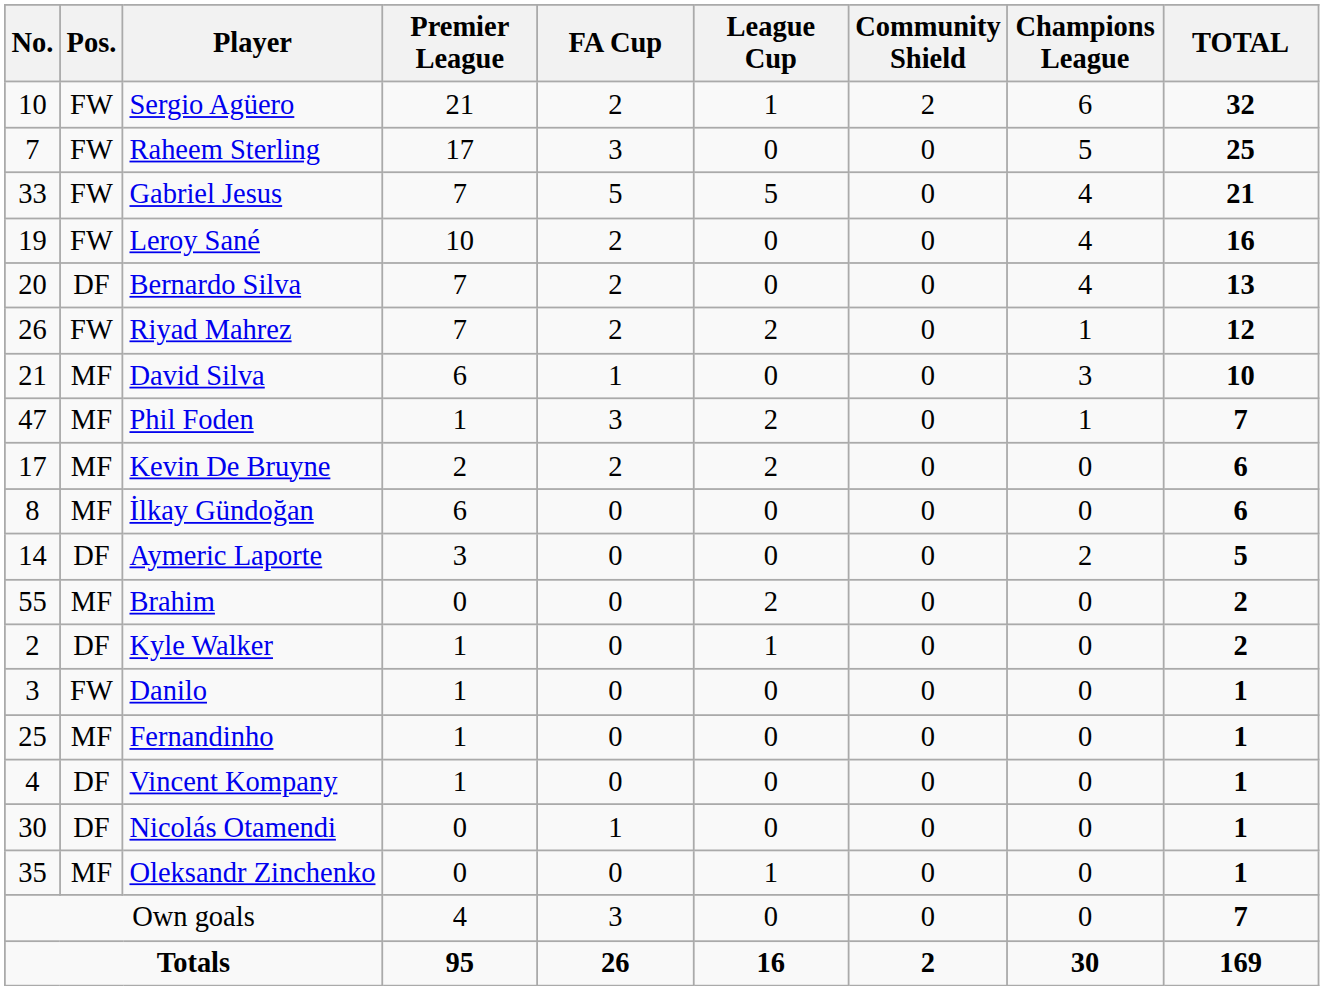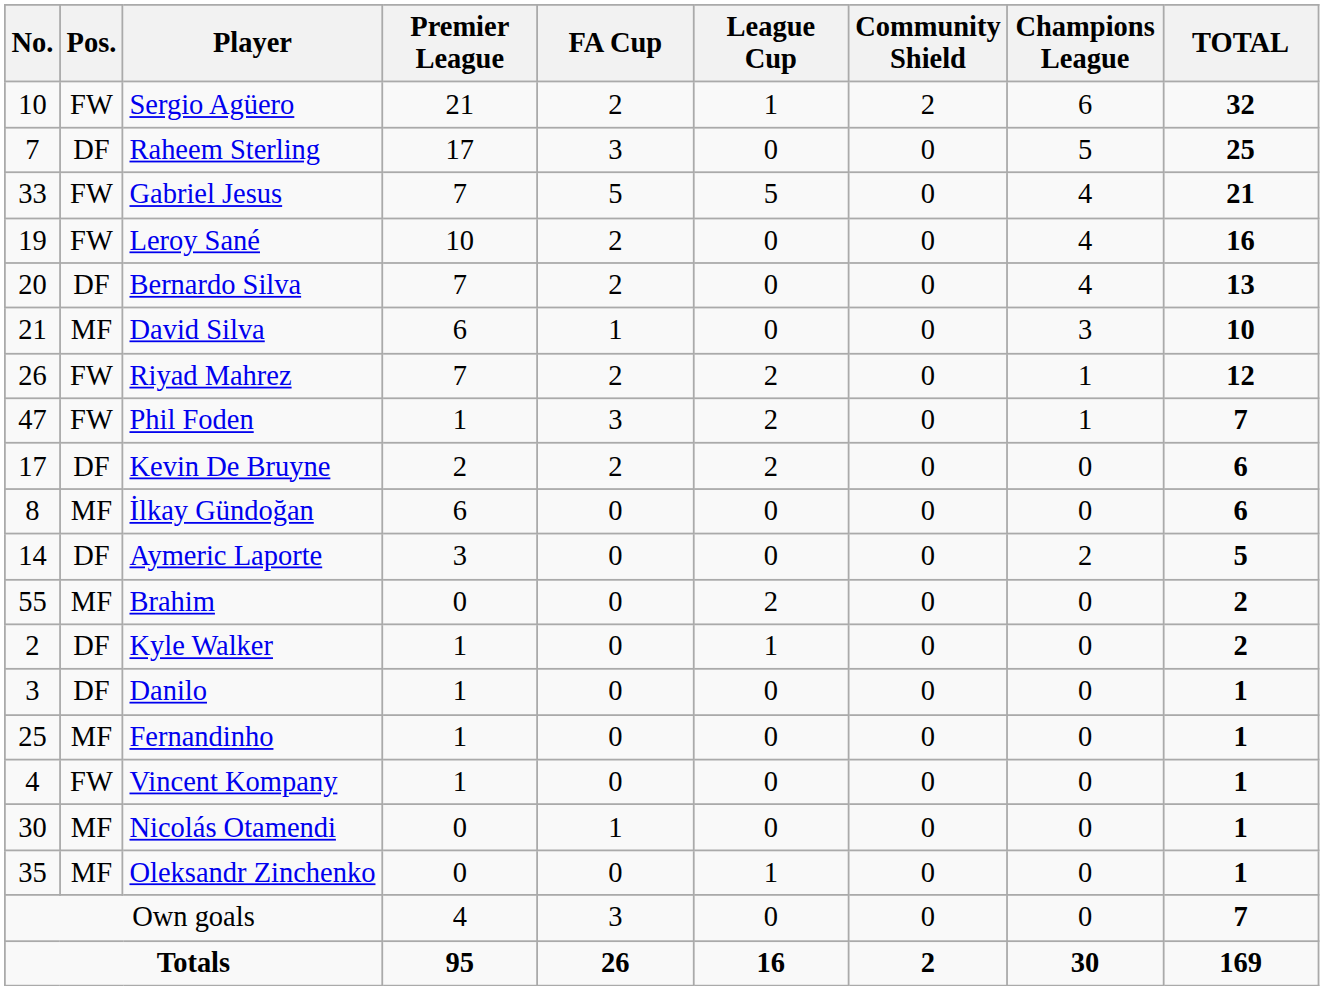 <table class="wikitable sortable alternance" style="text-align:center">
 <tr>
 <th>No.</th>
 <th>Pos.</th>
 <th>Player</th>
 <th width="80">Premier League</th>
 <th width="80">FA Cup</th>
 <th width="80">League Cup</th>
 <th width="80">Community Shield</th>
 <th width="80">Champions League</th>
 <th width="80">TOTAL</th>
 </tr>
 <tr>
 <td>10</td>
 <td>FW</td>
 <td align="left"> <a href='#'>Sergio Agüero</a></td>
 <td>21</td>
 <td>2</td>
 <td>1</td>
 <td>2</td>
 <td>6</td>
 <td><strong>32</strong></td>
 </tr>
 <tr>
 <td>7</td>
-<td>FW</td>
+<td>DF</td>
 <td align="left"> <a href='#'>Raheem Sterling</a></td>
 <td>17</td>
 <td>3</td>
 <td>0</td>
 <td>0</td>
 <td>5</td>
 <td><strong>25</strong></td>
 </tr>
 <tr>
 <td>33</td>
 <td>FW</td>
 <td align="left"> <a href='#'>Gabriel Jesus</a></td>
 <td>7</td>
 <td>5</td>
 <td>5</td>
 <td>0</td>
 <td>4</td>
 <td><strong>21</strong></td>
 </tr>
 <tr>
 <td>19</td>
 <td>FW</td>
 <td align="left"> <a href='#'>Leroy Sané</a></td>
 <td>10</td>
 <td>2</td>
 <td>0</td>
 <td>0</td>
 <td>4</td>
 <td><strong>16</strong></td>
 </tr>
 <tr>
 <td>20</td>
 <td>DF</td>
 <td align="left"> <a href='#'>Bernardo Silva</a></td>
 <td>7</td>
 <td>2</td>
 <td>0</td>
 <td>0</td>
 <td>4</td>
 <td><strong>13</strong></td>
 </tr>
 <tr>
+<td>21</td>
+<td>MF</td>
+<td align="left"> <a href='#'>David Silva</a></td>
+<td>6</td>
+<td>1</td>
+<td>0</td>
+<td>0</td>
+<td>3</td>
+<td><strong>10</strong></td>
+</tr>
+<tr>
 <td>26</td>
 <td>FW</td>
 <td align="left"> <a href='#'>Riyad Mahrez</a></td>
 <td>7</td>
 <td>2</td>
 <td>2</td>
 <td>0</td>
 <td>1</td>
 <td><strong>12</strong></td>
 </tr>
 <tr>
-<td>21</td>
-<td>MF</td>
-<td align="left"> <a href='#'>David Silva</a></td>
-<td>6</td>
-<td>1</td>
-<td>0</td>
-<td>0</td>
-<td>3</td>
-<td><strong>10</strong></td>
-</tr>
-<tr>
 <td>47</td>
-<td>MF</td>
+<td>FW</td>
 <td align="left"> <a href='#'>Phil Foden</a></td>
 <td>1</td>
 <td>3</td>
 <td>2</td>
 <td>0</td>
 <td>1</td>
 <td><strong>7</strong></td>
 </tr>
 <tr>
 <td>17</td>
-<td>MF</td>
+<td>DF</td>
 <td align="left"> <a href='#'>Kevin De Bruyne</a></td>
 <td>2</td>
 <td>2</td>
 <td>2</td>
 <td>0</td>
 <td>0</td>
 <td><strong>6</strong></td>
 </tr>
 <tr>
 <td>8</td>
 <td>MF</td>
 <td align="left"> <a href='#'>İlkay Gündoğan</a></td>
 <td>6</td>
 <td>0</td>
 <td>0</td>
 <td>0</td>
 <td>0</td>
 <td><strong>6</strong></td>
 </tr>
 <tr>
 <td>14</td>
 <td>DF</td>
 <td align="left"> <a href='#'>Aymeric Laporte</a></td>
 <td>3</td>
 <td>0</td>
 <td>0</td>
 <td>0</td>
 <td>2</td>
 <td><strong>5</strong></td>
 </tr>
 <tr>
 <td>55</td>
 <td>MF</td>
 <td align="left"> <a href='#'>Brahim</a></td>
 <td>0</td>
 <td>0</td>
 <td>2</td>
 <td>0</td>
 <td>0</td>
 <td><strong>2</strong></td>
 </tr>
 <tr>
 <td>2</td>
 <td>DF</td>
 <td align="left"> <a href='#'>Kyle Walker</a></td>
 <td>1</td>
 <td>0</td>
 <td>1</td>
 <td>0</td>
 <td>0</td>
 <td><strong>2</strong></td>
 </tr>
 <tr>
 <td>3</td>
-<td>FW</td>
+<td>DF</td>
 <td align="left"> <a href='#'>Danilo</a></td>
 <td>1</td>
 <td>0</td>
 <td>0</td>
 <td>0</td>
 <td>0</td>
 <td><strong>1</strong></td>
 </tr>
 <tr>
 <td>25</td>
 <td>MF</td>
 <td align="left"> <a href='#'>Fernandinho</a></td>
 <td>1</td>
 <td>0</td>
 <td>0</td>
 <td>0</td>
 <td>0</td>
 <td><strong>1</strong></td>
 </tr>
 <tr>
 <td>4</td>
-<td>DF</td>
+<td>FW</td>
 <td align="left"> <a href='#'>Vincent Kompany</a></td>
 <td>1</td>
 <td>0</td>
 <td>0</td>
 <td>0</td>
 <td>0</td>
 <td><strong>1</strong></td>
 </tr>
 <tr>
 <td>30</td>
-<td>DF</td>
+<td>MF</td>
 <td align="left"> <a href='#'>Nicolás Otamendi</a></td>
 <td>0</td>
 <td>1</td>
 <td>0</td>
 <td>0</td>
 <td>0</td>
 <td><strong>1</strong></td>
 </tr>
 <tr>
 <td>35</td>
 <td>MF</td>
 <td align="left"> <a href='#'>Oleksandr Zinchenko</a></td>
 <td>0</td>
 <td>0</td>
 <td>1</td>
 <td>0</td>
 <td>0</td>
 <td><strong>1</strong></td>
 </tr>
 <tr class="sortbottom">
 <td colspan="3">Own goals</td>
 <td>4</td>
 <td>3</td>
 <td>0</td>
 <td>0</td>
 <td>0</td>
 <td><strong>7</strong></td>
 </tr>
 <tr class="sortbottom">
 <td colspan="3"><strong>Totals</strong></td>
 <td><strong>95</strong></td>
 <td><strong>26</strong></td>
 <td><strong>16</strong></td>
 <td><strong>2</strong></td>
 <td><strong>30</strong></td>
 <td><strong>169</strong></td>
 </tr>
 </table>
